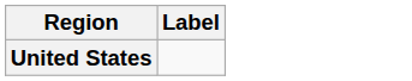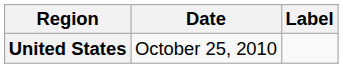 <table class="wikitable plainrowheaders">
 <tr>
 <th scope="col">Region</th>
+<th scope="col">Date</th>
 <th scope="col">Label</th>
 </tr>
 <tr>
 <th scope="row">United States</th>
+<td>October 25, 2010</td>
 <td></td>
 </tr>
 </table>
